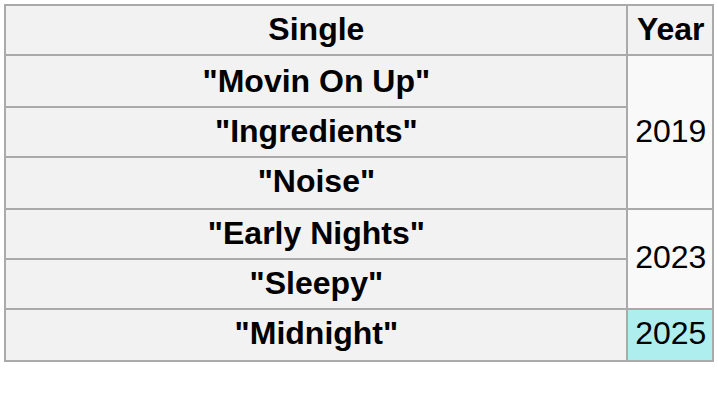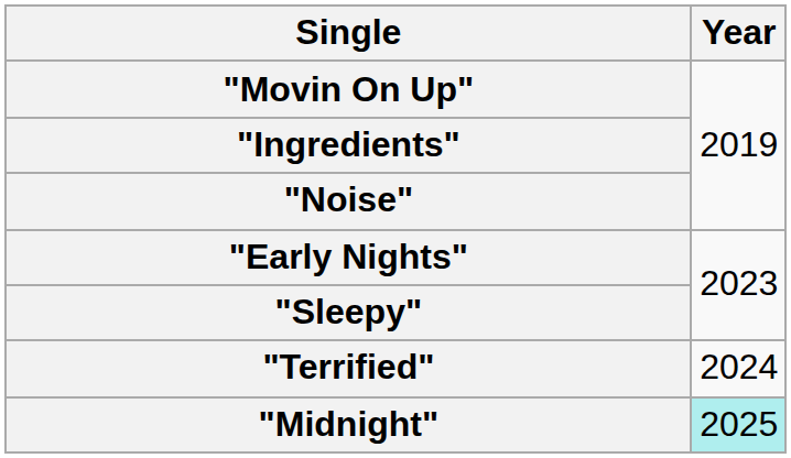 <table class="wikitable plainrowheaders" style="text-align:center;">
 <tr>
 <th scope="col" rowspan="1" style="width:19em;">Single</th>
 <th scope="col" rowspan="1" style="width:1em;">Year</th>
 </tr>
 <tr>
 <th scope="row">"Movin On Up"</th>
 <td rowspan="3">2019</td>
 </tr>
 <tr>
 <th scope="row">"Ingredients"</th>
 </tr>
 <tr>
 <th scope="row">"Noise"</th>
 </tr>
 <tr>
 <th scope="row">"Early Nights"</th>
 <td rowspan="2">2023</td>
 </tr>
 <tr>
 <th scope="row">"Sleepy"</th>
 </tr>
 <tr>
+<th scope="row">"Terrified"</th>
+<td>2024</td>
+</tr>
+<tr>
 <th scope="row">"Midnight"<br></th>
 <td style="background: paleturquoise;">2025</td>
 </tr>
 </table>
